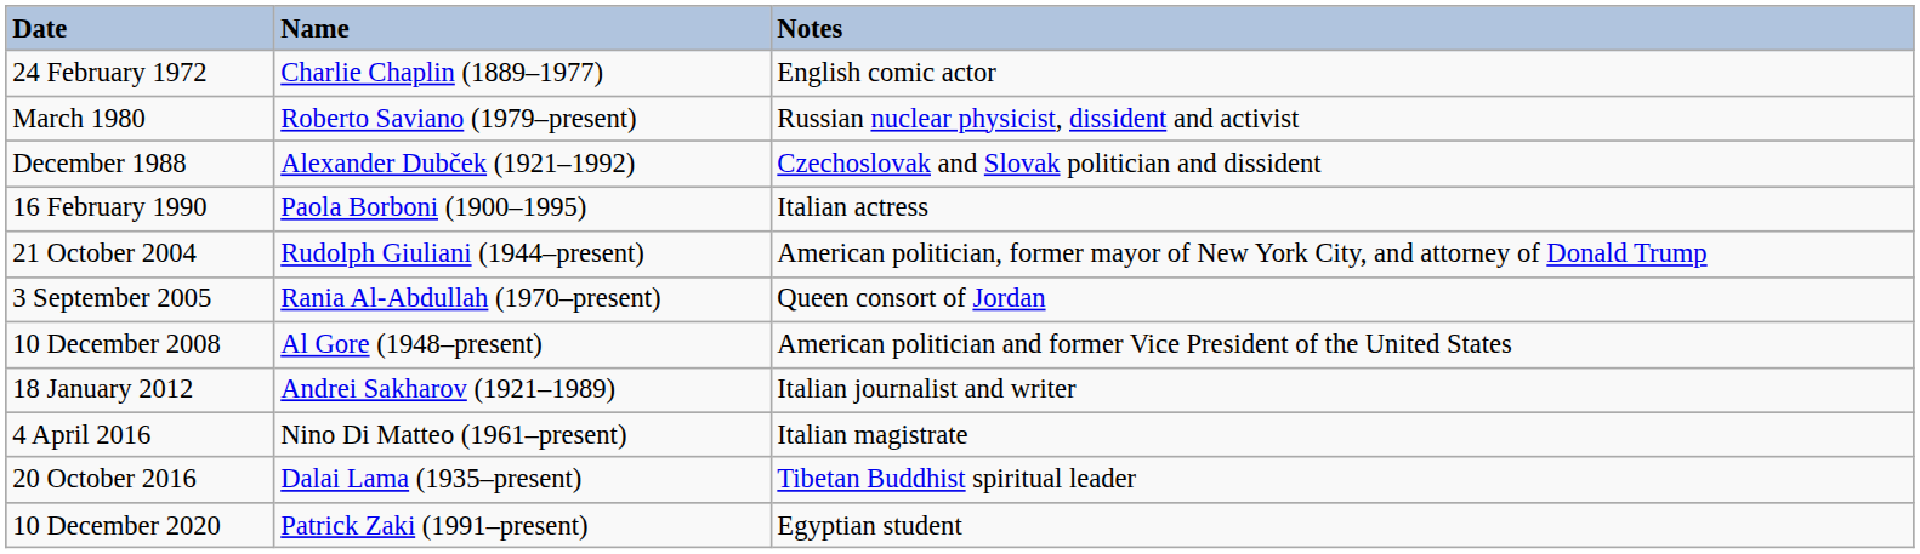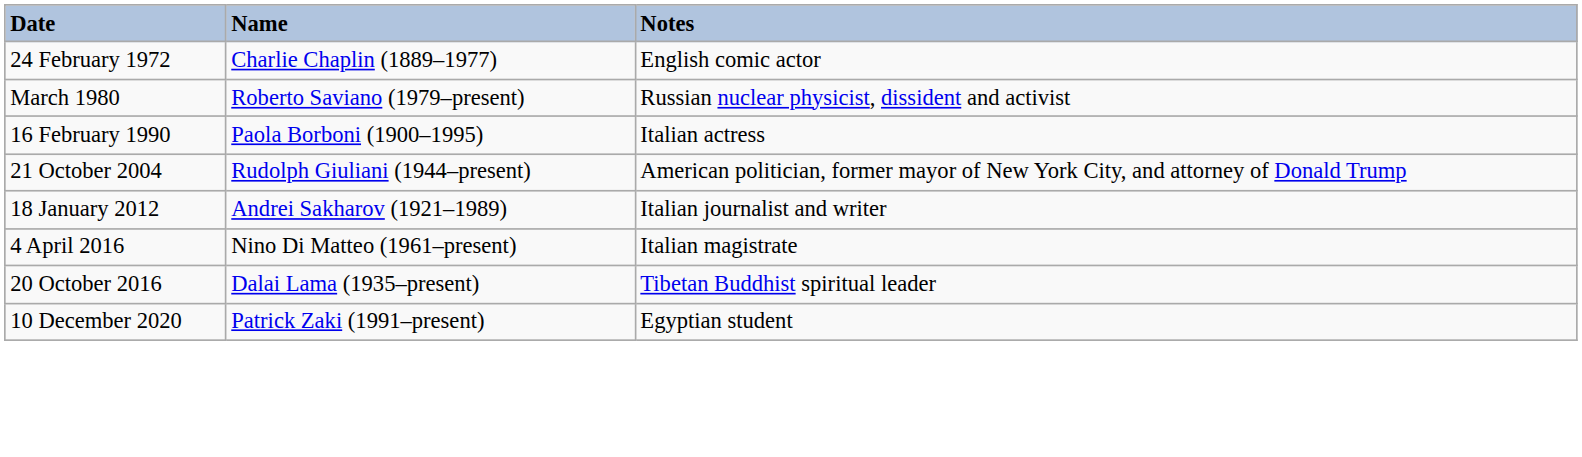 <table class="wikitable" width="75%" style="font-size: 85%; border: gray solid 1px; border-collapse: collapse; text-align: middle;">
 <tr>
 <th style="text-align: left;background:#B0C4DE">Date</th>
 <th width="240" style="text-align: left;background:#B0C4DE">Name</th>
 <th style="text-align: left;background:#B0C4DE">Notes</th>
 </tr>
 <tr>
 <td>24 February 1972</td>
 <td><a href='#'>Charlie Chaplin</a> (1889–1977)</td>
 <td>English comic actor</td>
 </tr>
 <tr>
 <td>March 1980</td>
 <td><a href='#'>Roberto Saviano</a> (1979–present)</td>
 <td>Russian <a href='#'>nuclear physicist</a>, <a href='#'>dissident</a> and activist</td>
 </tr>
 <tr>
-<td>December 1988</td>
-<td><a href='#'>Alexander Dubček</a> (1921–1992)</td>
-<td><a href='#'>Czechoslovak</a> and <a href='#'>Slovak</a> politician and dissident</td>
-</tr>
-<tr>
 <td>16 February 1990</td>
 <td><a href='#'>Paola Borboni</a> (1900–1995)</td>
 <td>Italian actress</td>
 </tr>
 <tr>
 <td>21 October 2004</td>
 <td><a href='#'>Rudolph Giuliani</a> (1944–present)</td>
 <td>American politician, former mayor of New York City, and attorney of <a href='#'>Donald Trump</a></td>
-</tr>
-<tr>
-<td>3 September 2005</td>
-<td><a href='#'>Rania Al-Abdullah</a> (1970–present)</td>
-<td>Queen consort of <a href='#'>Jordan</a></td>
-</tr>
-<tr>
-<td>10 December 2008</td>
-<td><a href='#'>Al Gore</a> (1948–present)</td>
-<td>American politician and former Vice President of the United States</td>
 </tr>
 <tr>
 <td>18 January 2012</td>
 <td><a href='#'>Andrei Sakharov</a> (1921–1989)</td>
 <td>Italian journalist and writer</td>
 </tr>
 <tr>
 <td>4 April 2016</td>
 <td>Nino Di Matteo (1961–present)</td>
 <td>Italian magistrate</td>
 </tr>
 <tr>
 <td>20 October 2016</td>
 <td><a href='#'>Dalai Lama</a> (1935–present)</td>
 <td><a href='#'>Tibetan Buddhist</a> spiritual leader</td>
 </tr>
 <tr>
 <td>10 December 2020</td>
 <td><a href='#'>Patrick Zaki</a> (1991–present)</td>
 <td>Egyptian student</td>
 </tr>
 </table>
